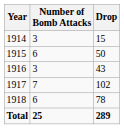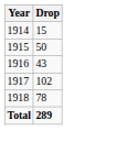 <table class="wikitable">
 <tr>
 <th>Year</th>
-<th>Number of<br>Bomb Attacks</th>
 <th>Drop</th>
 </tr>
 <tr>
 <td>1914</td>
-<td>3</td>
 <td>15</td>
 </tr>
 <tr>
 <td>1915</td>
-<td>6</td>
 <td>50</td>
 </tr>
 <tr>
 <td>1916</td>
-<td>3</td>
 <td>43</td>
 </tr>
 <tr>
 <td>1917</td>
-<td>7</td>
 <td>102</td>
 </tr>
 <tr>
 <td>1918</td>
-<td>6</td>
 <td>78</td>
 </tr>
 <tr>
 <td><strong>Total</strong></td>
-<td><strong>25</strong></td>
 <td><strong>289</strong></td>
 </tr>
 </table>
